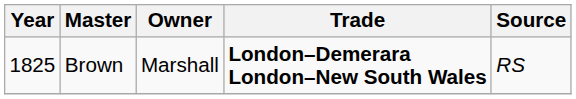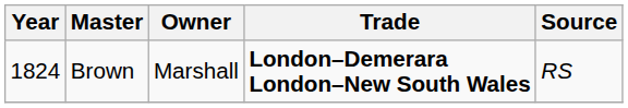 <table class=" wikitable">
 <tr>
 <th>Year</th>
 <th>Master</th>
 <th>Owner</th>
 <th>Trade</th>
 <th>Source</th>
 </tr>
 <tr>
-<td>1825</td>
+<td>1824</td>
 <td>Brown</td>
 <td>Marshall</td>
 <td><strong>London–Demerara<br>London–New South Wales</strong></td>
 <td><em>RS</em></td>
 </tr>
 <tr>
 </tr>
 </table>
